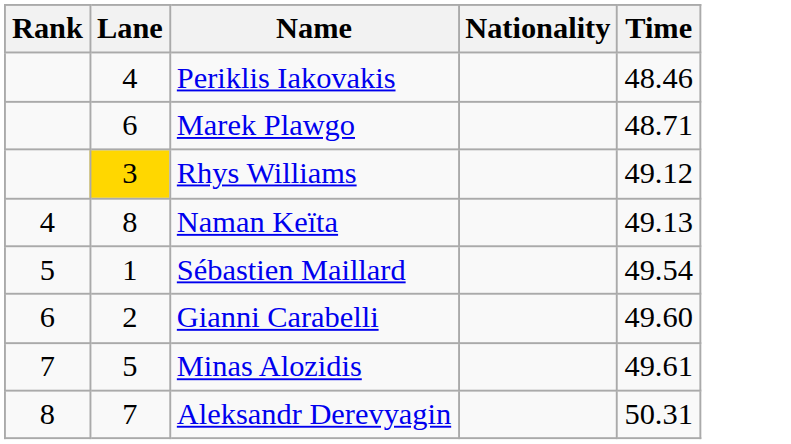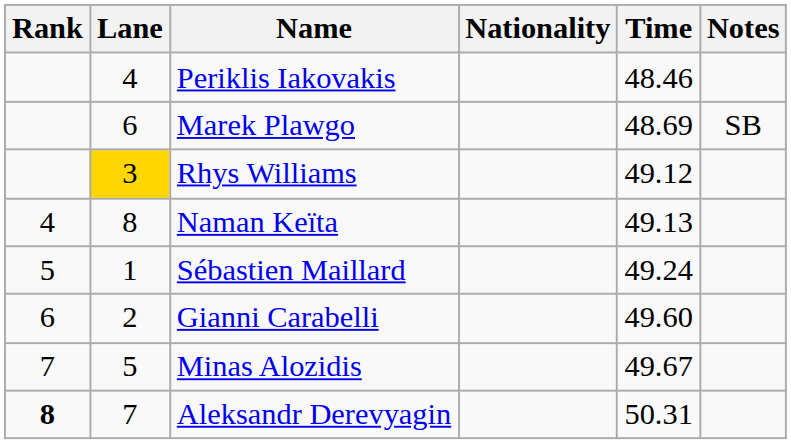 <table class="wikitable sortable" style="text-align:center">
 <tr>
 <th>Rank</th>
 <th>Lane</th>
 <th>Name</th>
 <th>Nationality</th>
 <th>Time</th>
+<th>Notes</th>
 </tr>
 <tr>
 <td></td>
 <td>4</td>
 <td align="left"><a href='#'>Periklis Iakovakis</a></td>
 <td align=left></td>
 <td>48.46</td>
+<td></td>
 </tr>
 <tr>
 <td></td>
 <td>6</td>
 <td align="left"><a href='#'>Marek Plawgo</a></td>
 <td align=left></td>
-<td>48.71</td>
+<td>48.69</td>
+<td>SB</td>
 </tr>
 <tr>
 <td></td>
 <td style="background: gold;">3</td>
 <td align="left"><a href='#'>Rhys Williams</a></td>
 <td align=left></td>
 <td>49.12</td>
+<td></td>
 </tr>
 <tr>
 <td>4</td>
 <td>8</td>
 <td align="left"><a href='#'>Naman Keïta</a></td>
 <td align=left></td>
 <td>49.13</td>
+<td></td>
 </tr>
 <tr>
 <td>5</td>
 <td>1</td>
 <td align="left"><a href='#'>Sébastien Maillard</a></td>
 <td align=left></td>
-<td>49.54</td>
+<td>49.24</td>
+<td></td>
 </tr>
 <tr>
 <td>6</td>
 <td>2</td>
 <td align="left"><a href='#'>Gianni Carabelli</a></td>
 <td align=left></td>
 <td>49.60</td>
+<td></td>
 </tr>
 <tr>
 <td>7</td>
 <td>5</td>
 <td align="left"><a href='#'>Minas Alozidis</a></td>
 <td align=left></td>
-<td>49.61</td>
+<td>49.67</td>
+<td></td>
 </tr>
 <tr>
-<td>8</td>
+<td><strong>8</strong></td>
 <td>7</td>
 <td align="left"><a href='#'>Aleksandr Derevyagin</a></td>
 <td align=left></td>
 <td>50.31</td>
+<td></td>
 </tr>
 </table>
